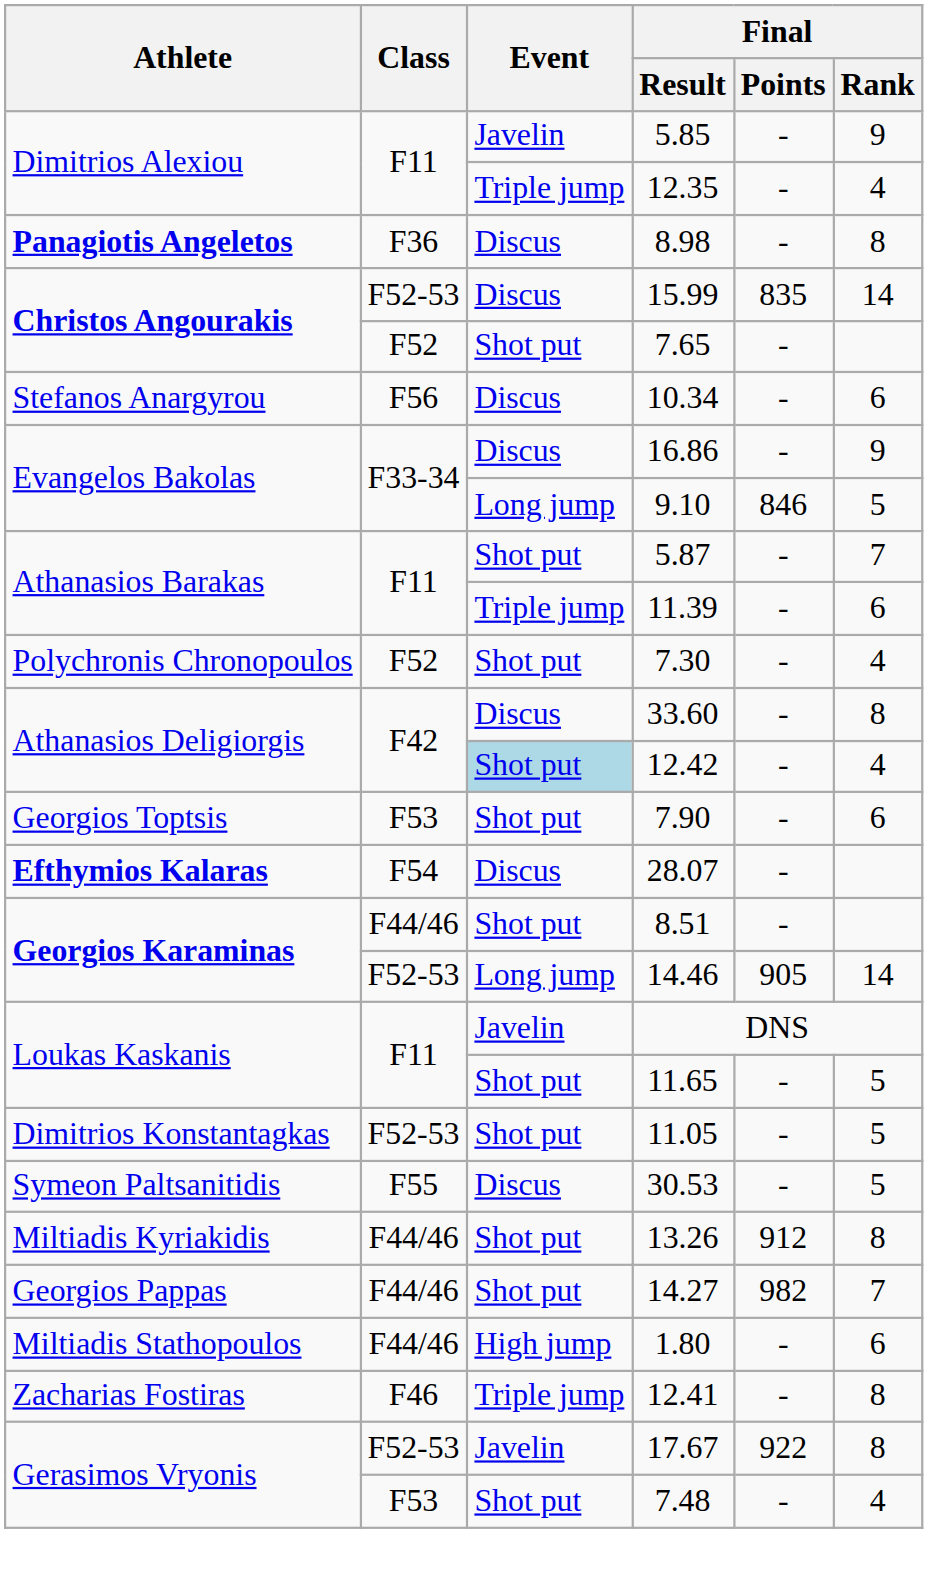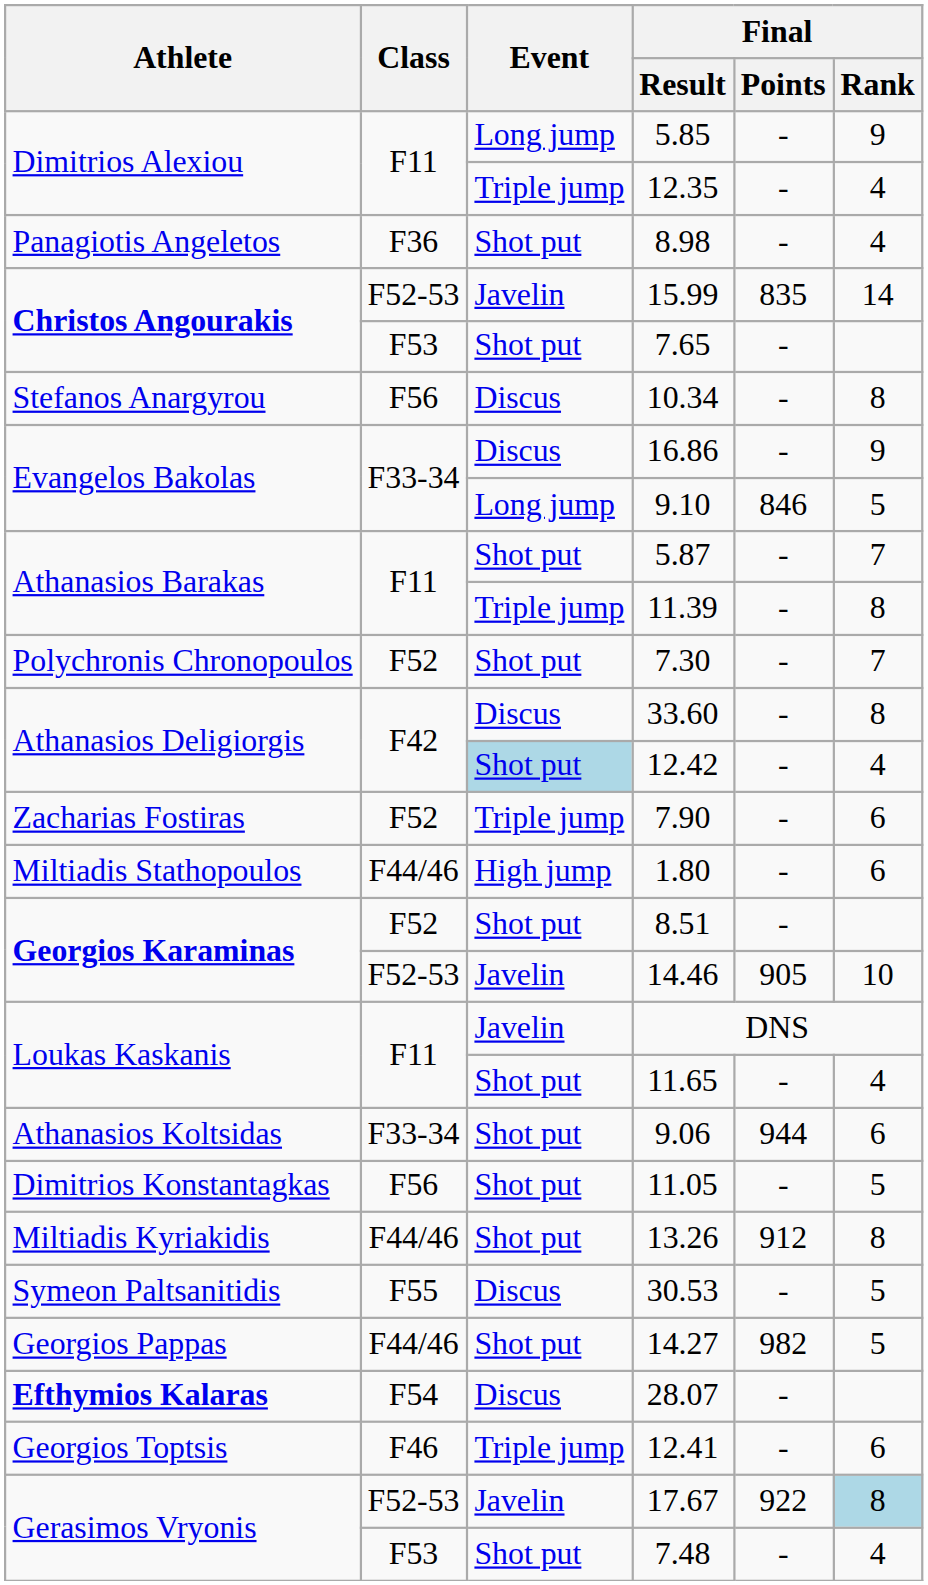 <table class=wikitable style="font-size:90%">
 <tr>
 <th rowspan="2">Athlete</th>
 <th rowspan="2">Class</th>
 <th rowspan="2">Event</th>
 <th colspan="3">Final</th>
 </tr>
 <tr>
 <th>Result</th>
 <th>Points</th>
 <th>Rank</th>
 </tr>
 <tr>
 <td rowspan="2"><a href='#'>Dimitrios Alexiou</a></td>
 <td rowspan="2" style="text-align:center;">F11</td>
-<td><a href='#'>Javelin</a></td>
+<td><a href='#'>Long jump</a></td>
 <td style="text-align:center;">5.85</td>
 <td style="text-align:center;">-</td>
 <td style="text-align:center;">9</td>
 </tr>
 <tr>
 <td><a href='#'>Triple jump</a></td>
 <td style="text-align:center;">12.35</td>
 <td style="text-align:center;">-</td>
 <td style="text-align:center;">4</td>
 </tr>
 <tr>
-<td><strong><a href='#'>Panagiotis Angeletos</a></strong></td>
+<td><a href='#'>Panagiotis Angeletos</a></td>
 <td style="text-align:center;">F36</td>
-<td><a href='#'>Discus</a></td>
+<td><a href='#'>Shot put</a></td>
 <td style="text-align:center;">8.98</td>
 <td style="text-align:center;">-</td>
-<td style="text-align:center;">8</td>
+<td style="text-align:center;">4</td>
 </tr>
 <tr>
 <td rowspan="2"><strong><a href='#'>Christos Angourakis</a></strong></td>
 <td style="text-align:center;">F52-53</td>
-<td><a href='#'>Discus</a></td>
+<td><a href='#'>Javelin</a></td>
 <td style="text-align:center;">15.99</td>
 <td style="text-align:center;">835</td>
 <td style="text-align:center;">14</td>
 </tr>
 <tr>
-<td style="text-align:center;">F52</td>
+<td style="text-align:center;">F53</td>
 <td><a href='#'>Shot put</a></td>
 <td style="text-align:center;">7.65</td>
 <td style="text-align:center;">-</td>
 <td style="text-align:center;"></td>
 </tr>
 <tr>
 <td><a href='#'>Stefanos Anargyrou</a></td>
 <td style="text-align:center;">F56</td>
 <td><a href='#'>Discus</a></td>
 <td style="text-align:center;">10.34</td>
 <td style="text-align:center;">-</td>
-<td style="text-align:center;">6</td>
+<td style="text-align:center;">8</td>
 </tr>
 <tr>
 <td rowspan="2"><a href='#'>Evangelos Bakolas</a></td>
 <td rowspan="2" style="text-align:center;">F33-34</td>
 <td><a href='#'>Discus</a></td>
 <td style="text-align:center;">16.86</td>
 <td style="text-align:center;">-</td>
 <td style="text-align:center;">9</td>
 </tr>
 <tr>
 <td><a href='#'>Long jump</a></td>
 <td style="text-align:center;">9.10</td>
 <td style="text-align:center;">846</td>
 <td style="text-align:center;">5</td>
 </tr>
 <tr>
 <td rowspan="2"><a href='#'>Athanasios Barakas</a></td>
 <td rowspan="2" style="text-align:center;">F11</td>
 <td><a href='#'>Shot put</a></td>
 <td style="text-align:center;">5.87</td>
 <td style="text-align:center;">-</td>
 <td style="text-align:center;">7</td>
 </tr>
 <tr>
 <td><a href='#'>Triple jump</a></td>
 <td style="text-align:center;">11.39</td>
 <td style="text-align:center;">-</td>
-<td style="text-align:center;">6</td>
+<td style="text-align:center;">8</td>
 </tr>
 <tr>
 <td><a href='#'>Polychronis Chronopoulos</a></td>
 <td style="text-align:center;">F52</td>
 <td><a href='#'>Shot put</a></td>
 <td style="text-align:center;">7.30</td>
 <td style="text-align:center;">-</td>
-<td style="text-align:center;">4</td>
+<td style="text-align:center;">7</td>
 </tr>
 <tr>
 <td rowspan="2"><a href='#'>Athanasios Deligiorgis</a></td>
 <td rowspan="2" style="text-align:center;">F42</td>
 <td><a href='#'>Discus</a></td>
 <td style="text-align:center;">33.60</td>
 <td style="text-align:center;">-</td>
 <td style="text-align:center;">8</td>
 </tr>
 <tr>
 <td style="background: lightblue;"><a href='#'>Shot put</a></td>
 <td style="text-align:center;">12.42</td>
 <td style="text-align:center;">-</td>
 <td style="text-align:center;">4</td>
 </tr>
 <tr>
-<td><a href='#'>Georgios Toptsis</a></td>
-<td style="text-align:center;">F53</td>
-<td><a href='#'>Shot put</a></td>
+<td><a href='#'>Zacharias Fostiras</a></td>
+<td style="text-align:center;">F52</td>
+<td><a href='#'>Triple jump</a></td>
 <td style="text-align:center;">7.90</td>
 <td style="text-align:center;">-</td>
 <td style="text-align:center;">6</td>
 </tr>
 <tr>
-<td><strong><a href='#'>Efthymios Kalaras</a></strong></td>
-<td style="text-align:center;">F54</td>
-<td><a href='#'>Discus</a></td>
-<td style="text-align:center;">28.07</td>
+<td><a href='#'>Miltiadis Stathopoulos</a></td>
+<td style="text-align:center;">F44/46</td>
+<td><a href='#'>High jump</a></td>
+<td style="text-align:center;">1.80</td>
 <td style="text-align:center;">-</td>
-<td style="text-align:center;"></td>
+<td style="text-align:center;">6</td>
 </tr>
 <tr>
 <td rowspan="2"><strong><a href='#'>Georgios Karaminas</a></strong></td>
-<td style="text-align:center;">F44/46</td>
+<td style="text-align:center;">F52</td>
 <td><a href='#'>Shot put</a></td>
 <td style="text-align:center;">8.51</td>
 <td style="text-align:center;">-</td>
 <td style="text-align:center;"></td>
 </tr>
 <tr>
 <td style="text-align:center;">F52-53</td>
-<td><a href='#'>Long jump</a></td>
+<td><a href='#'>Javelin</a></td>
 <td style="text-align:center;">14.46</td>
 <td style="text-align:center;">905</td>
-<td style="text-align:center;">14</td>
+<td style="text-align:center;">10</td>
 </tr>
 <tr>
 <td rowspan="2"><a href='#'>Loukas Kaskanis</a></td>
 <td rowspan="2" style="text-align:center;">F11</td>
 <td><a href='#'>Javelin</a></td>
 <td style="text-align:center;" colspan="3">DNS</td>
 </tr>
 <tr>
 <td><a href='#'>Shot put</a></td>
 <td style="text-align:center;">11.65</td>
 <td style="text-align:center;">-</td>
-<td style="text-align:center;">5</td>
+<td style="text-align:center;">4</td>
+</tr>
+<tr>
+<td><a href='#'>Athanasios Koltsidas</a></td>
+<td style="text-align:center;">F33-34</td>
+<td><a href='#'>Shot put</a></td>
+<td style="text-align:center;">9.06</td>
+<td style="text-align:center;">944</td>
+<td style="text-align:center;">6</td>
 </tr>
 <tr>
 <td><a href='#'>Dimitrios Konstantagkas</a></td>
-<td style="text-align:center;">F52-53</td>
+<td style="text-align:center;">F56</td>
 <td><a href='#'>Shot put</a></td>
 <td style="text-align:center;">11.05</td>
-<td style="text-align:center;">-</td>
-<td style="text-align:center;">5</td>
-</tr>
-<tr>
-<td><a href='#'>Symeon Paltsanitidis</a></td>
-<td style="text-align:center;">F55</td>
-<td><a href='#'>Discus</a></td>
-<td style="text-align:center;">30.53</td>
 <td style="text-align:center;">-</td>
 <td style="text-align:center;">5</td>
 </tr>
 <tr>
 <td><a href='#'>Miltiadis Kyriakidis</a></td>
 <td style="text-align:center;">F44/46</td>
 <td><a href='#'>Shot put</a></td>
 <td style="text-align:center;">13.26</td>
 <td style="text-align:center;">912</td>
 <td style="text-align:center;">8</td>
 </tr>
 <tr>
+<td><a href='#'>Symeon Paltsanitidis</a></td>
+<td style="text-align:center;">F55</td>
+<td><a href='#'>Discus</a></td>
+<td style="text-align:center;">30.53</td>
+<td style="text-align:center;">-</td>
+<td style="text-align:center;">5</td>
+</tr>
+<tr>
 <td><a href='#'>Georgios Pappas</a></td>
 <td style="text-align:center;">F44/46</td>
 <td><a href='#'>Shot put</a></td>
 <td style="text-align:center;">14.27</td>
 <td style="text-align:center;">982</td>
-<td style="text-align:center;">7</td>
+<td style="text-align:center;">5</td>
 </tr>
 <tr>
-<td><a href='#'>Miltiadis Stathopoulos</a></td>
-<td style="text-align:center;">F44/46</td>
-<td><a href='#'>High jump</a></td>
-<td style="text-align:center;">1.80</td>
+<td><strong><a href='#'>Efthymios Kalaras</a></strong></td>
+<td style="text-align:center;">F54</td>
+<td><a href='#'>Discus</a></td>
+<td style="text-align:center;">28.07</td>
 <td style="text-align:center;">-</td>
-<td style="text-align:center;">6</td>
+<td style="text-align:center;"></td>
 </tr>
 <tr>
-<td><a href='#'>Zacharias Fostiras</a></td>
+<td><a href='#'>Georgios Toptsis</a></td>
 <td style="text-align:center;">F46</td>
 <td><a href='#'>Triple jump</a></td>
 <td style="text-align:center;">12.41</td>
 <td style="text-align:center;">-</td>
-<td style="text-align:center;">8</td>
+<td style="text-align:center;">6</td>
 </tr>
 <tr>
 <td rowspan="2"><a href='#'>Gerasimos Vryonis</a></td>
 <td style="text-align:center;">F52-53</td>
 <td><a href='#'>Javelin</a></td>
 <td style="text-align:center;">17.67</td>
 <td style="text-align:center;">922</td>
-<td style="text-align:center;">8</td>
+<td style="background: lightblue; text-align:center;">8</td>
 </tr>
 <tr>
 <td style="text-align:center;">F53</td>
 <td><a href='#'>Shot put</a></td>
 <td style="text-align:center;">7.48</td>
 <td style="text-align:center;">-</td>
 <td style="text-align:center;">4</td>
 </tr>
 </table>
